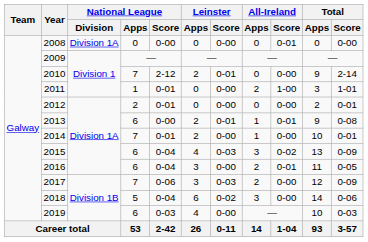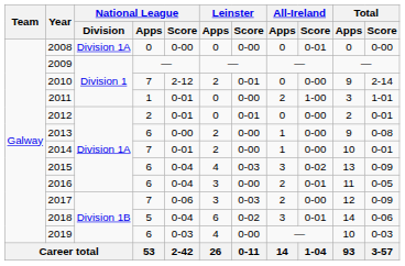 <table class="wikitable" style="text-align:center">
 <tr>
 <th rowspan="2">Team</th>
 <th rowspan="2">Year</th>
 <th colspan="3"><a href='#'>National League</a></th>
 <th colspan="2"><a href='#'>Leinster</a></th>
 <th colspan="2"><a href='#'>All-Ireland</a></th>
 <th colspan="2">Total</th>
 </tr>
 <tr>
 <th>Division</th>
 <th>Apps</th>
 <th>Score</th>
 <th>Apps</th>
 <th>Score</th>
 <th>Apps</th>
 <th>Score</th>
 <th>Apps</th>
 <th>Score</th>
 </tr>
 <tr>
 <td rowspan="12"><a href='#'>Galway</a></td>
 <td>2008</td>
 <td rowspan="1"><a href='#'>Division 1A</a></td>
 <td>0</td>
 <td>0-00</td>
 <td>0</td>
 <td>0-00</td>
 <td>0</td>
 <td>0-01</td>
 <td>0</td>
 <td>0-00</td>
 </tr>
 <tr>
 <td>2009</td>
 <td rowspan="3"><a href='#'>Division 1</a></td>
 <td colspan=2>—</td>
 <td colspan=2>—</td>
 <td colspan=2>—</td>
 <td colspan=2>—</td>
 </tr>
 <tr>
 <td>2010</td>
 <td>7</td>
 <td>2-12</td>
 <td>2</td>
 <td>0-01</td>
 <td>0</td>
 <td>0-00</td>
 <td>9</td>
 <td>2-14</td>
 </tr>
 <tr>
 <td>2011</td>
 <td>1</td>
 <td>0-01</td>
 <td>0</td>
 <td>0-00</td>
 <td>2</td>
 <td>1-00</td>
 <td>3</td>
 <td>1-01</td>
 </tr>
 <tr>
 <td>2012</td>
 <td rowspan="5"><a href='#'>Division 1A</a></td>
 <td>2</td>
 <td>0-01</td>
 <td>0</td>
-<td>0-00</td>
+<td>0-01</td>
 <td>0</td>
 <td>0-00</td>
 <td>2</td>
 <td>0-01</td>
 </tr>
 <tr>
 <td>2013</td>
 <td>6</td>
 <td>0-00</td>
 <td>2</td>
-<td>0-01</td>
+<td>0-00</td>
 <td>1</td>
-<td>0-01</td>
+<td>0-00</td>
 <td>9</td>
 <td>0-08</td>
 </tr>
 <tr>
 <td>2014</td>
 <td>7</td>
 <td>0-01</td>
 <td>2</td>
 <td>0-00</td>
 <td>1</td>
 <td>0-00</td>
 <td>10</td>
 <td>0-01</td>
 </tr>
 <tr>
 <td>2015</td>
 <td>6</td>
 <td>0-04</td>
 <td>4</td>
 <td>0-03</td>
 <td>3</td>
 <td>0-02</td>
 <td>13</td>
 <td>0-09</td>
 </tr>
 <tr>
 <td>2016</td>
 <td>6</td>
 <td>0-04</td>
 <td>3</td>
 <td>0-00</td>
 <td>2</td>
 <td>0-01</td>
 <td>11</td>
 <td>0-05</td>
 </tr>
 <tr>
 <td>2017</td>
 <td rowspan="3"><a href='#'>Division 1B</a></td>
 <td>7</td>
 <td>0-06</td>
 <td>3</td>
 <td>0-03</td>
 <td>2</td>
 <td>0-00</td>
 <td>12</td>
 <td>0-09</td>
 </tr>
 <tr>
 <td>2018</td>
 <td>5</td>
 <td>0-04</td>
 <td>6</td>
 <td>0-02</td>
 <td>3</td>
-<td>0-00</td>
+<td>0-01</td>
 <td>14</td>
 <td>0-06</td>
 </tr>
 <tr>
 <td>2019</td>
 <td>6</td>
 <td>0-03</td>
 <td>4</td>
 <td>0-00</td>
 <td colspan=2>—</td>
 <td>10</td>
 <td>0-03</td>
 </tr>
 <tr>
 <th colspan="3">Career total</th>
 <th>53</th>
 <th>2-42</th>
 <th>26</th>
 <th>0-11</th>
 <th>14</th>
 <th>1-04</th>
 <th>93</th>
 <th>3-57</th>
 </tr>
 </table>
